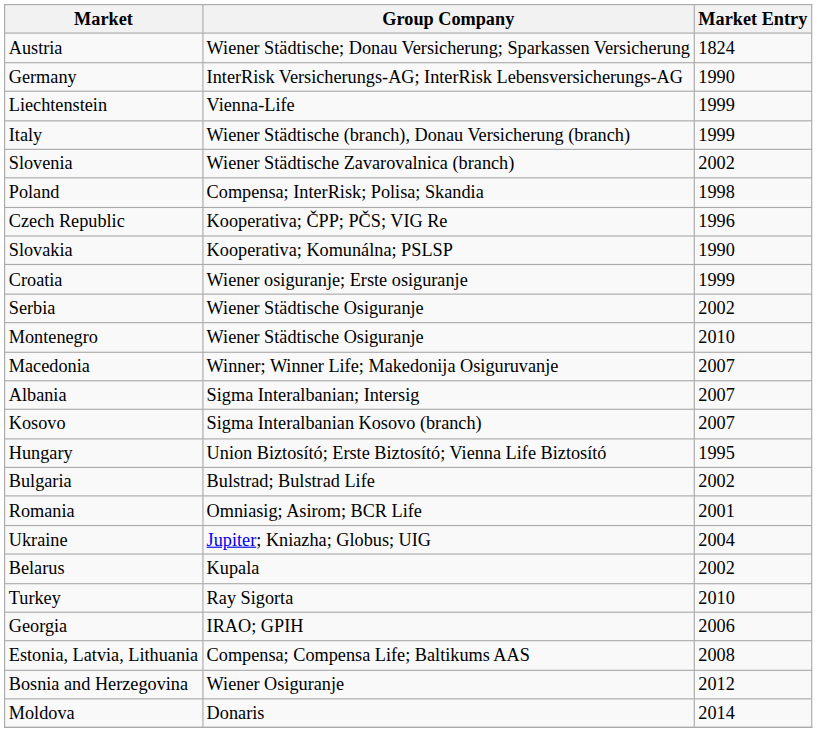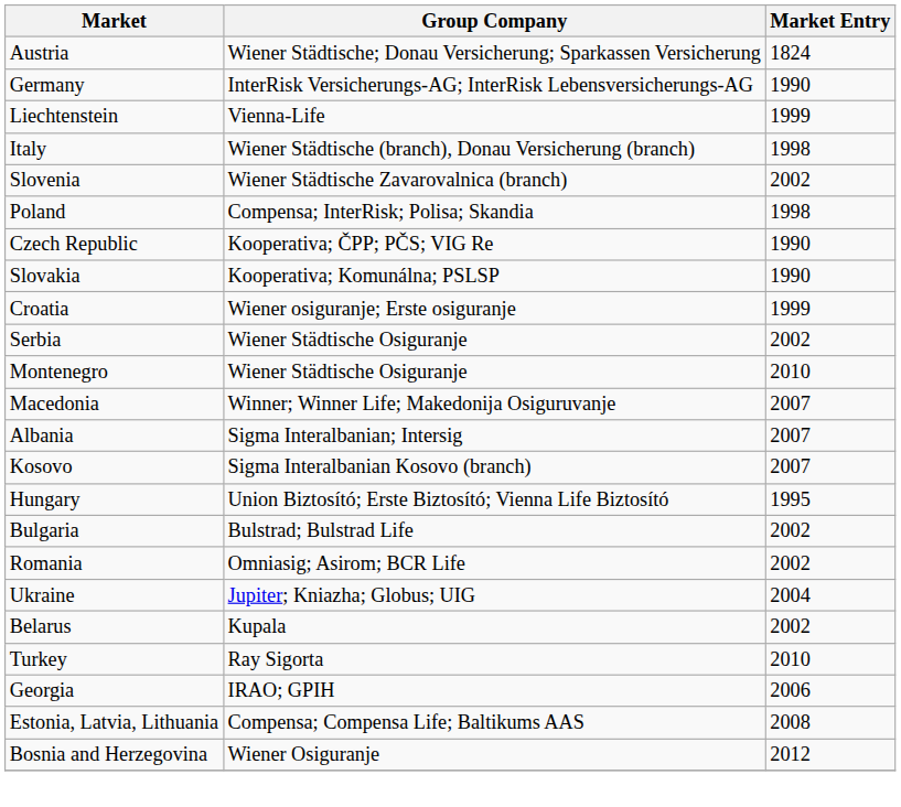 <table class="wikitable sortable">
 <tr>
 <th>Market</th>
 <th>Group Company</th>
 <th>Market Entry</th>
 </tr>
 <tr>
 <td>Austria</td>
 <td>Wiener Städtische; Donau Versicherung; Sparkassen Versicherung</td>
 <td>1824</td>
 </tr>
 <tr>
 <td>Germany</td>
 <td>InterRisk Versicherungs-AG; InterRisk Lebensversicherungs-AG</td>
 <td>1990</td>
 </tr>
 <tr>
 <td>Liechtenstein</td>
 <td>Vienna-Life</td>
 <td>1999</td>
 </tr>
 <tr>
 <td>Italy</td>
 <td>Wiener Städtische (branch), Donau Versicherung (branch)</td>
-<td>1999</td>
+<td>1998</td>
 </tr>
 <tr>
 <td>Slovenia</td>
 <td>Wiener Städtische Zavarovalnica (branch)</td>
 <td>2002</td>
 </tr>
 <tr>
 <td>Poland</td>
 <td>Compensa; InterRisk; Polisa; Skandia</td>
 <td>1998</td>
 </tr>
 <tr>
 <td>Czech Republic</td>
 <td>Kooperativa; ČPP; PČS; VIG Re</td>
-<td>1996</td>
+<td>1990</td>
 </tr>
 <tr>
 <td>Slovakia</td>
 <td>Kooperativa; Komunálna; PSLSP</td>
 <td>1990</td>
 </tr>
 <tr>
 <td>Croatia</td>
 <td>Wiener osiguranje; Erste osiguranje</td>
 <td>1999</td>
 </tr>
 <tr>
 <td>Serbia</td>
 <td>Wiener Städtische Osiguranje</td>
 <td>2002</td>
 </tr>
 <tr>
 <td>Montenegro</td>
 <td>Wiener Städtische Osiguranje</td>
 <td>2010</td>
 </tr>
 <tr>
 <td>Macedonia</td>
 <td>Winner; Winner Life; Makedonija Osiguruvanje</td>
 <td>2007</td>
 </tr>
 <tr>
 <td>Albania</td>
 <td>Sigma Interalbanian; Intersig</td>
 <td>2007</td>
 </tr>
 <tr>
 <td>Kosovo</td>
 <td>Sigma Interalbanian Kosovo (branch)</td>
 <td>2007</td>
 </tr>
 <tr>
 <td>Hungary</td>
 <td>Union Biztosító; Erste Biztosító; Vienna Life Biztosító</td>
 <td>1995</td>
 </tr>
 <tr>
 <td>Bulgaria</td>
 <td>Bulstrad; Bulstrad Life</td>
 <td>2002</td>
 </tr>
 <tr>
 <td>Romania</td>
 <td>Omniasig; Asirom; BCR Life</td>
-<td>2001</td>
+<td>2002</td>
 </tr>
 <tr>
 <td>Ukraine</td>
 <td><a href='#'>Jupiter</a>; Kniazha; Globus; UIG</td>
 <td>2004</td>
 </tr>
 <tr>
 <td>Belarus</td>
 <td>Kupala</td>
 <td>2002</td>
 </tr>
 <tr>
 <td>Turkey</td>
 <td>Ray Sigorta</td>
 <td>2010</td>
 </tr>
 <tr>
 <td>Georgia</td>
 <td>IRAO; GPIH</td>
 <td>2006</td>
 </tr>
 <tr>
 <td Baltic>Estonia, Latvia, Lithuania</td>
 <td>Compensa; Compensa Life; Baltikums AAS</td>
 <td>2008</td>
 </tr>
 <tr>
 <td>Bosnia and Herzegovina</td>
 <td>Wiener Osiguranje</td>
 <td>2012</td>
 </tr>
 <tr>
-<td>Moldova</td>
-<td>Donaris</td>
-<td>2014</td>
-</tr>
-<tr>
 </tr>
 </table>
